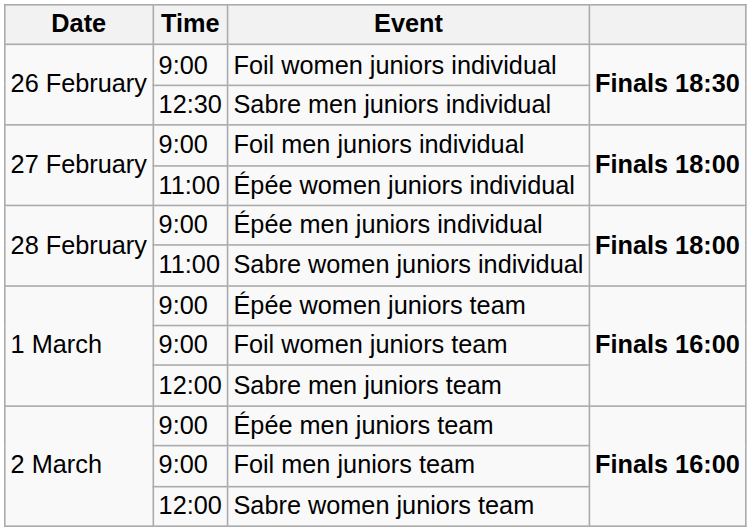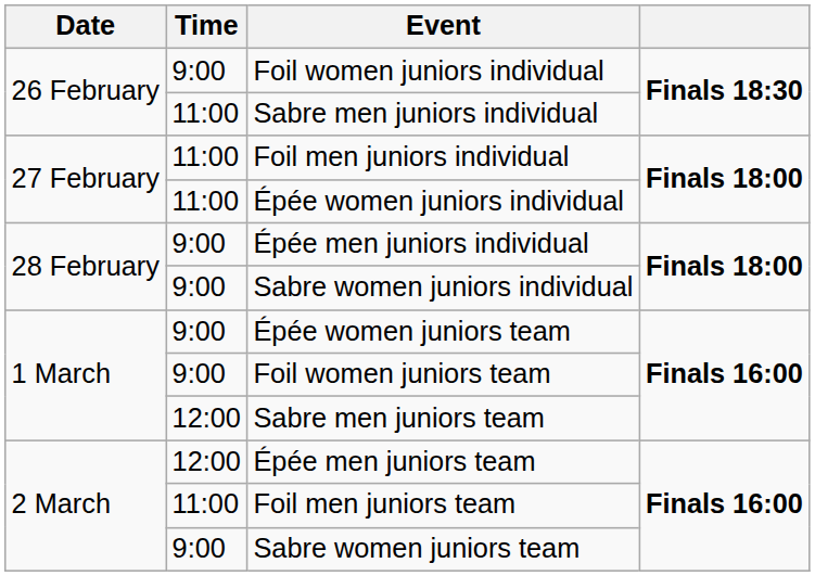 <table class="wikitable">
 <tr>
 <th>Date</th>
 <th>Time</th>
 <th>Event</th>
 <th></th>
 </tr>
 <tr>
 <td rowspan=2>26 February</td>
 <td>9:00</td>
 <td>Foil women juniors individual</td>
 <td rowspan=2><strong>Finals 18:30</strong></td>
 </tr>
 <tr>
-<td>12:30</td>
+<td>11:00</td>
 <td>Sabre men juniors individual</td>
 </tr>
 <tr>
 <td rowspan=2>27 February</td>
-<td>9:00</td>
+<td>11:00</td>
 <td>Foil men juniors individual</td>
 <td rowspan=2><strong>Finals 18:00</strong></td>
 </tr>
 <tr>
 <td>11:00</td>
 <td>Épée women juniors individual</td>
 </tr>
 <tr>
 <td rowspan=2>28 February</td>
 <td>9:00</td>
 <td>Épée men juniors individual</td>
 <td rowspan=2><strong>Finals 18:00</strong></td>
 </tr>
 <tr>
-<td>11:00</td>
+<td>9:00</td>
 <td>Sabre women juniors  individual</td>
 </tr>
 <tr>
 <td rowspan=3>1 March</td>
 <td>9:00</td>
 <td>Épée women juniors team</td>
 <td rowspan=3><strong>Finals 16:00</strong></td>
 </tr>
 <tr>
 <td>9:00</td>
 <td>Foil women juniors team</td>
 </tr>
 <tr>
 <td>12:00</td>
 <td>Sabre men juniors team</td>
 </tr>
 <tr>
 <td rowspan=3>2 March</td>
-<td>9:00</td>
+<td>12:00</td>
 <td>Épée men juniors team</td>
 <td rowspan=3><strong>Finals 16:00</strong></td>
 </tr>
 <tr>
-<td>9:00</td>
+<td>11:00</td>
 <td>Foil men juniors team</td>
 </tr>
 <tr>
-<td>12:00</td>
+<td>9:00</td>
 <td>Sabre women juniors team</td>
 </tr>
 </table>
